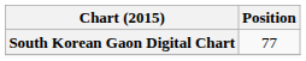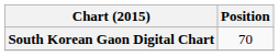 <table class="wikitable plainrowheaders">
 <tr>
 <th>Chart (2015)</th>
 <th>Position</th>
 </tr>
 <tr>
 <th scope="row">South Korean Gaon Digital Chart</th>
-<td align="center">77</td>
+<td align="center">70</td>
 </tr>
 <tr>
 </tr>
 </table>
